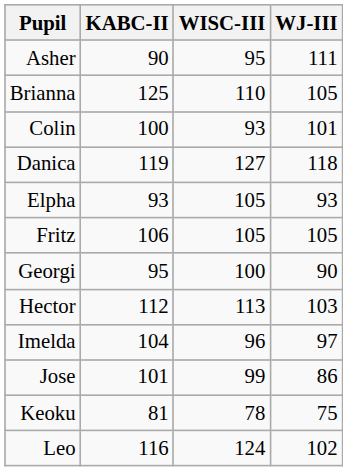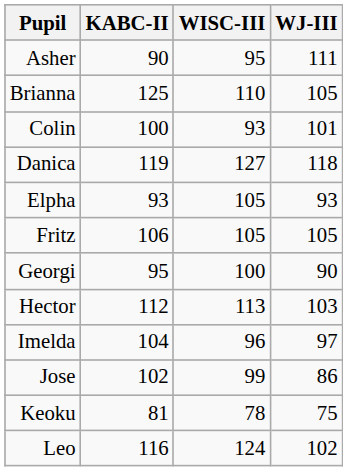 <table class="wikitable sortable" style="font-size:small; float:right; text-align:right; margin:0 0 0.5em 1em" summary="Sortable table showing actual I.Q. scores of twelve students on three different I.Q. tests, with students identified by pseudonyms in cited data source.">
 <tr>
 <th class="unsortable">Pupil</th>
 <th>KABC-II</th>
 <th>WISC-III</th>
 <th>WJ-III</th>
 </tr>
 <tr>
 <td>Asher</td>
 <td>90</td>
 <td>95</td>
 <td>111</td>
 </tr>
 <tr>
 <td>Brianna</td>
 <td>125</td>
 <td>110</td>
 <td>105</td>
 </tr>
 <tr>
 <td>Colin</td>
 <td>100</td>
 <td>93</td>
 <td>101</td>
 </tr>
 <tr>
 <td>Danica</td>
 <td>119</td>
 <td>127</td>
 <td>118</td>
 </tr>
 <tr>
 <td>Elpha</td>
 <td>93</td>
 <td>105</td>
 <td>93</td>
 </tr>
 <tr>
 <td>Fritz</td>
 <td>106</td>
 <td>105</td>
 <td>105</td>
 </tr>
 <tr>
 <td>Georgi</td>
 <td>95</td>
 <td>100</td>
 <td>90</td>
 </tr>
 <tr>
 <td>Hector</td>
 <td>112</td>
 <td>113</td>
 <td>103</td>
 </tr>
 <tr>
 <td>Imelda</td>
 <td>104</td>
 <td>96</td>
 <td>97</td>
 </tr>
 <tr>
 <td>Jose</td>
-<td>101</td>
+<td>102</td>
 <td>99</td>
 <td>86</td>
 </tr>
 <tr>
 <td>Keoku</td>
 <td>81</td>
 <td>78</td>
 <td>75</td>
 </tr>
 <tr>
 <td>Leo</td>
 <td>116</td>
 <td>124</td>
 <td>102</td>
 </tr>
 </table>
